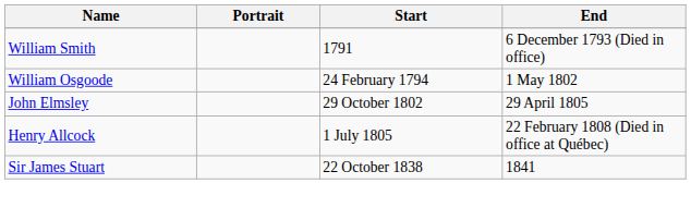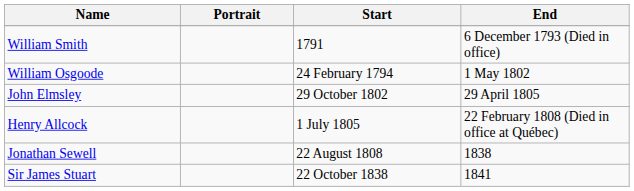 <table class="wikitable">
 <tr>
 <th scope=col width="200">Name</th>
 <th scope=col width="125">Portrait</th>
 <th scope=col width="190">Start</th>
 <th scope=col width="190">End</th>
 </tr>
 <tr>
 </tr>
 <tr>
 <td><a href='#'>William Smith</a></td>
 <td></td>
 <td>1791</td>
 <td>6 December 1793 (Died in office)</td>
 </tr>
 <tr>
 <td><a href='#'>William Osgoode</a></td>
 <td></td>
 <td>24 February 1794</td>
 <td>1 May 1802</td>
 </tr>
 <tr>
 <td><a href='#'>John Elmsley</a></td>
 <td></td>
 <td>29 October 1802</td>
 <td>29 April 1805</td>
 </tr>
 <tr>
 <td><a href='#'>Henry Allcock</a></td>
 <td></td>
 <td>1 July 1805</td>
 <td>22 February 1808 (Died in office at Québec)</td>
 </tr>
 <tr>
+<td><a href='#'>Jonathan Sewell</a></td>
+<td></td>
+<td>22 August 1808</td>
+<td>1838</td>
+</tr>
+<tr>
 <td><a href='#'>Sir James Stuart</a></td>
 <td></td>
 <td>22 October 1838</td>
 <td>1841</td>
 </tr>
 </table>
